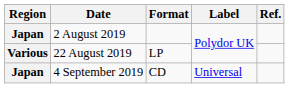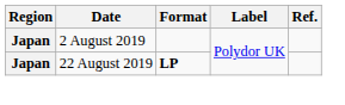 <table class="wikitable plainrowheaders">
 <tr>
 <th scope="col">Region</th>
 <th scope="col">Date</th>
 <th scope="col">Format</th>
 <th scope="col">Label</th>
 <th scope="col">Ref.</th>
 </tr>
 <tr>
 <th scope="row">Japan</th>
 <td>2 August 2019</td>
 <td></td>
 <td rowspan="2"><a href='#'>Polydor UK</a></td>
 <td></td>
 </tr>
 <tr>
-<th scope="row">Various</th>
+<th scope="row">Japan</th>
 <td>22 August 2019</td>
-<td>LP </td>
-<td></td>
-</tr>
-<tr>
-<th scope="row">Japan</th>
-<td>4 September 2019</td>
-<td>CD</td>
-<td><a href='#'>Universal</a></td>
+<td><strong>LP </strong></td>
 <td></td>
 </tr>
 </table>
